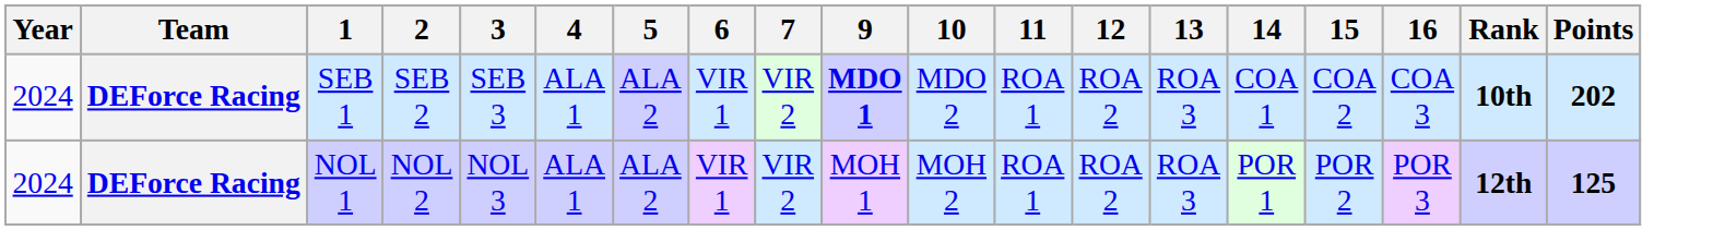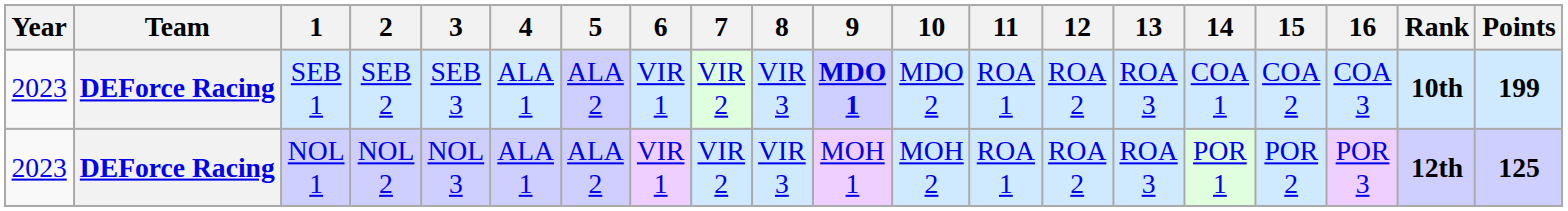 <table class="wikitable" style="text-align:center; font-size:85%">
 <tr>
 <th>Year</th>
 <th>Team</th>
 <th>1</th>
 <th>2</th>
 <th>3</th>
 <th>4</th>
 <th>5</th>
 <th>6</th>
 <th>7</th>
+<th>8</th>
 <th>9</th>
 <th>10</th>
 <th>11</th>
 <th>12</th>
 <th>13</th>
 <th>14</th>
 <th>15</th>
 <th>16</th>
 <th>Rank</th>
 <th>Points</th>
 </tr>
 <tr>
-<td><a href='#'>2024</a></td>
+<td><a href='#'>2023</a></td>
 <th nowrap><a href='#'>DEForce Racing</a></th>
 <td style="background:#CFEAFF;"><a href='#'>SEB<br>1</a><br></td>
 <td style="background:#CFEAFF;"><a href='#'>SEB<br>2</a><br></td>
 <td style="background:#CFEAFF;"><a href='#'>SEB<br>3</a><br></td>
 <td style="background:#CFEAFF;"><a href='#'>ALA<br>1</a><br></td>
 <td style="background:#CFCFFF;"><a href='#'>ALA<br>2</a><br></td>
 <td style="background:#CFEAFF;"><a href='#'>VIR<br>1</a><br></td>
 <td style="background:#DFFFDF;"><a href='#'>VIR<br>2</a><br></td>
+<td style="background:#CFEAFF;"><a href='#'>VIR<br>3</a><br></td>
 <td style="background:#CFCFFF;"><strong><a href='#'>MDO<br>1</a><br></strong></td>
 <td style="background:#CFEAFF;"><a href='#'>MDO<br>2</a><br></td>
 <td style="background:#CFEAFF;"><a href='#'>ROA<br>1</a><br></td>
 <td style="background:#CFEAFF;"><a href='#'>ROA<br>2</a><br></td>
 <td style="background:#CFEAFF;"><a href='#'>ROA<br>3</a><br></td>
 <td style="background:#CFEAFF;"><a href='#'>COA<br>1</a><br></td>
 <td style="background:#CFEAFF;"><a href='#'>COA<br>2</a><br></td>
 <td style="background:#CFEAFF;"><a href='#'>COA<br>3</a><br></td>
 <th style="background:#CFEAFF;">10th</th>
-<th style="background:#CFEAFF;">202</th>
+<th style="background:#CFEAFF;">199</th>
 </tr>
 <tr>
-<td><a href='#'>2024</a></td>
+<td><a href='#'>2023</a></td>
 <th nowrap><a href='#'>DEForce Racing</a></th>
 <td style="background:#CFCFFF;"><a href='#'>NOL<br>1</a><br></td>
 <td style="background:#CFCFFF;"><a href='#'>NOL<br>2</a><br></td>
 <td style="background:#CFCFFF;"><a href='#'>NOL<br>3</a><br></td>
 <td style="background:#CFCFFF;"><a href='#'>ALA<br>1</a><br></td>
 <td style="background:#CFCFFF;"><a href='#'>ALA<br>2</a><br></td>
 <td style="background:#EFCFFF;"><a href='#'>VIR<br>1</a><br></td>
 <td style="background:#CFEAFF;"><a href='#'>VIR<br>2</a><br></td>
+<td style="background:#CFEAFF;"><a href='#'>VIR<br>3</a><br></td>
 <td style="background:#EFCFFF;"><a href='#'>MOH<br>1</a><br></td>
 <td style="background:#CFEAFF;"><a href='#'>MOH<br>2</a><br></td>
 <td style="background:#CFEAFF;"><a href='#'>ROA<br>1</a><br></td>
 <td style="background:#CFEAFF;"><a href='#'>ROA<br>2</a><br></td>
 <td style="background:#CFEAFF;"><a href='#'>ROA<br>3</a><br></td>
 <td style="background:#DFFFDF;"><a href='#'>POR<br>1</a><strong><br></strong></td>
 <td style="background:#CFEAFF;"><a href='#'>POR<br>2</a><br></td>
 <td style="background:#EFCFFF;"><a href='#'>POR<br>3</a><br></td>
 <th style="background:#CFCFFF;">12th</th>
 <th style="background:#CFCFFF;">125</th>
 </tr>
 </table>
